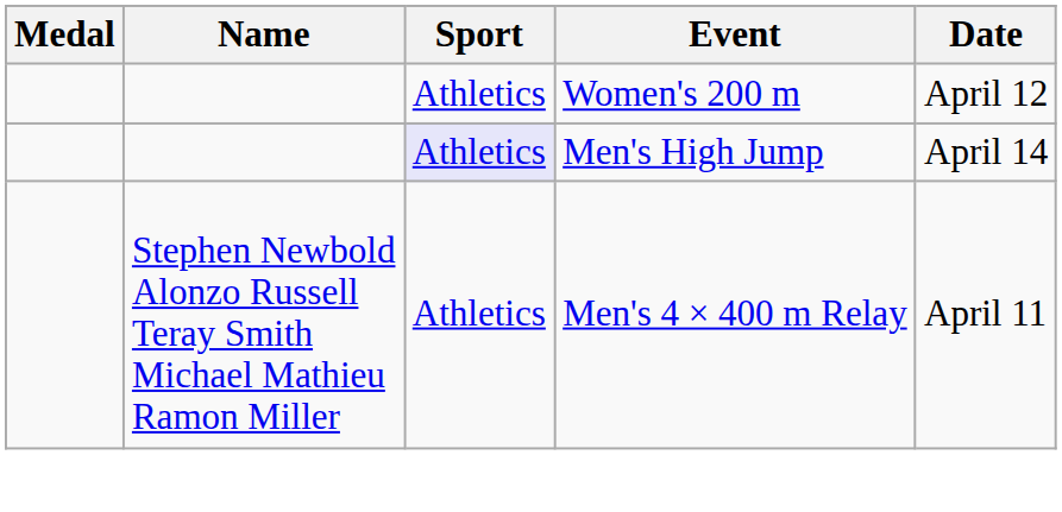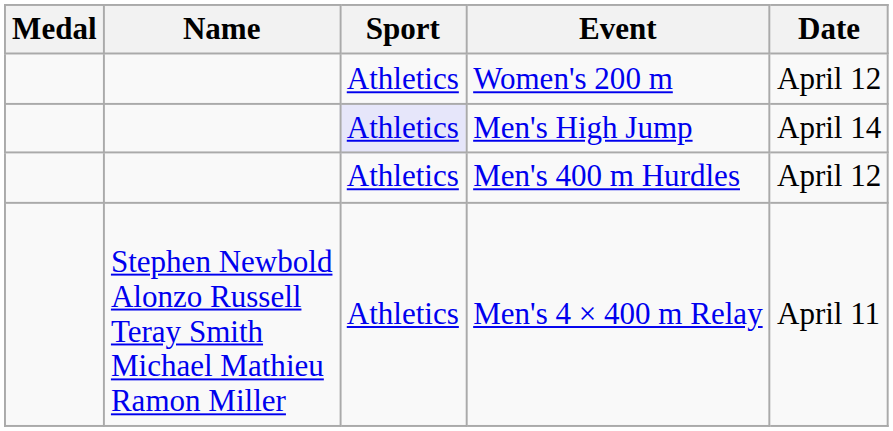 <table class="wikitable sortable">
 <tr>
 <th>Medal</th>
 <th>Name</th>
 <th>Sport</th>
 <th>Event</th>
 <th>Date</th>
 </tr>
 <tr>
 <td></td>
 <td></td>
 <td><a href='#'>Athletics</a></td>
 <td><a href='#'>Women's 200 m</a></td>
 <td>April 12</td>
 </tr>
 <tr>
 <td></td>
 <td></td>
 <td style="background: lavender;"><a href='#'>Athletics</a></td>
 <td><a href='#'>Men's High Jump</a></td>
 <td>April 14</td>
 </tr>
 <tr>
 <td></td>
+<td></td>
+<td><a href='#'>Athletics</a></td>
+<td><a href='#'>Men's 400 m Hurdles</a></td>
+<td>April 12</td>
+</tr>
+<tr>
+<td></td>
 <td><br><a href='#'>Stephen Newbold</a><br><a href='#'>Alonzo Russell</a><br><a href='#'>Teray Smith</a><br><a href='#'>Michael Mathieu</a><br><a href='#'>Ramon Miller</a></td>
 <td><a href='#'>Athletics</a></td>
 <td><a href='#'>Men's 4 × 400 m Relay</a></td>
 <td>April 11</td>
 </tr>
 </table>
